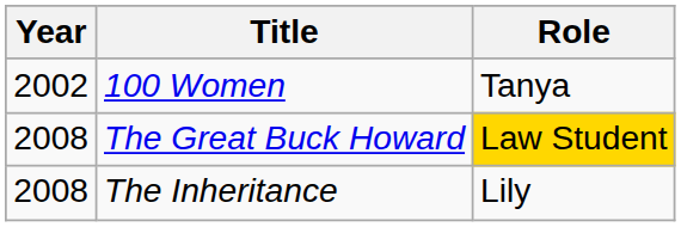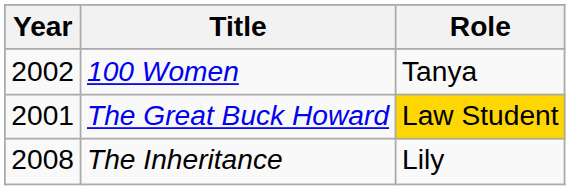 <table class="wikitable">
 <tr>
 <th>Year</th>
 <th>Title</th>
 <th>Role</th>
 </tr>
 <tr>
 <td>2002</td>
 <td><em><a href='#'>100 Women</a></em></td>
 <td>Tanya</td>
 </tr>
 <tr>
-<td>2008</td>
+<td>2001</td>
 <td><em><a href='#'>The Great Buck Howard</a></em></td>
 <td style="background: gold;">Law Student</td>
 </tr>
 <tr>
 <td>2008</td>
 <td><em>The Inheritance</em></td>
 <td>Lily</td>
 </tr>
 </table>
